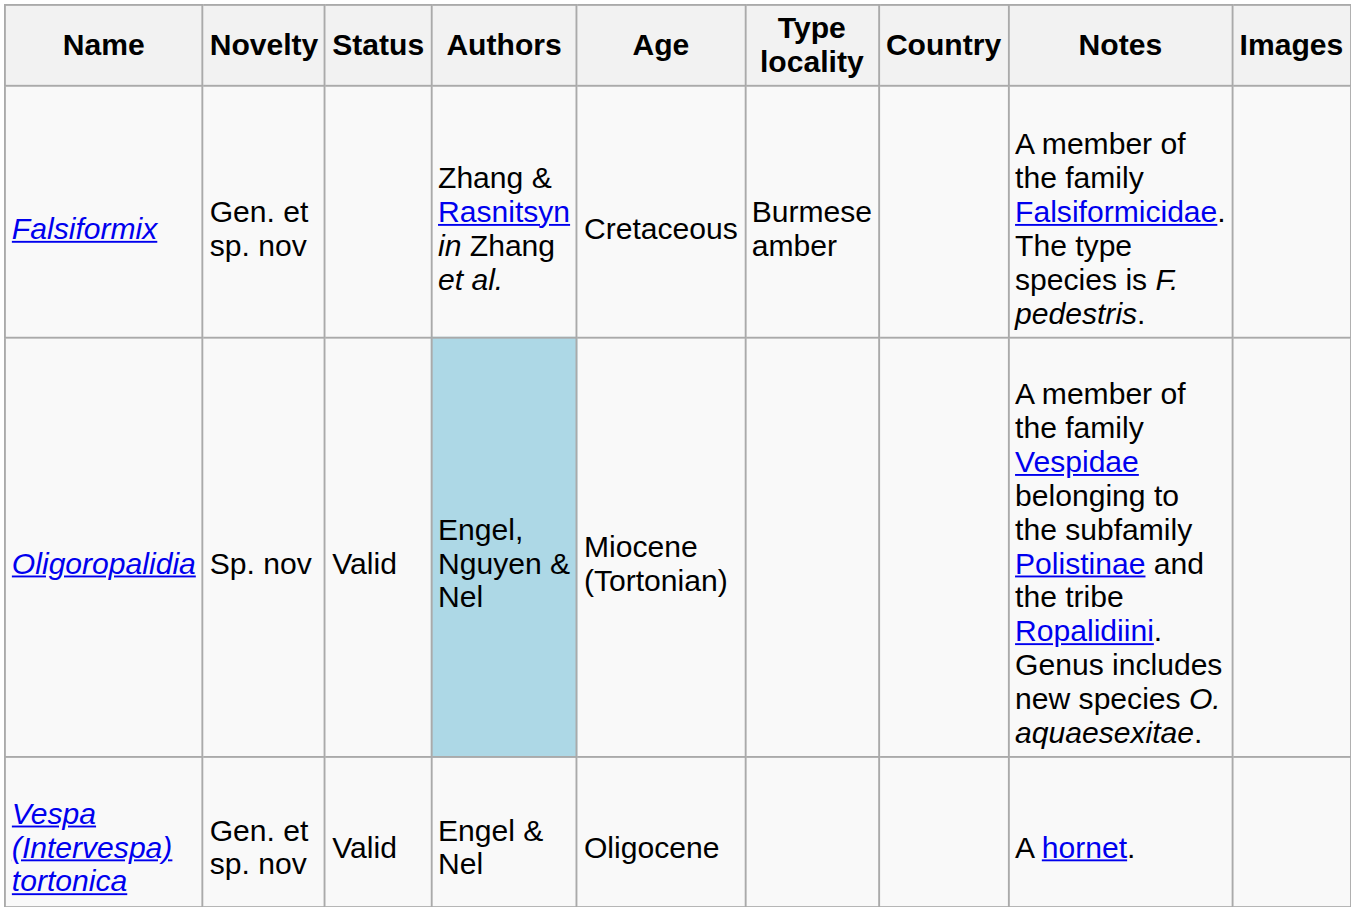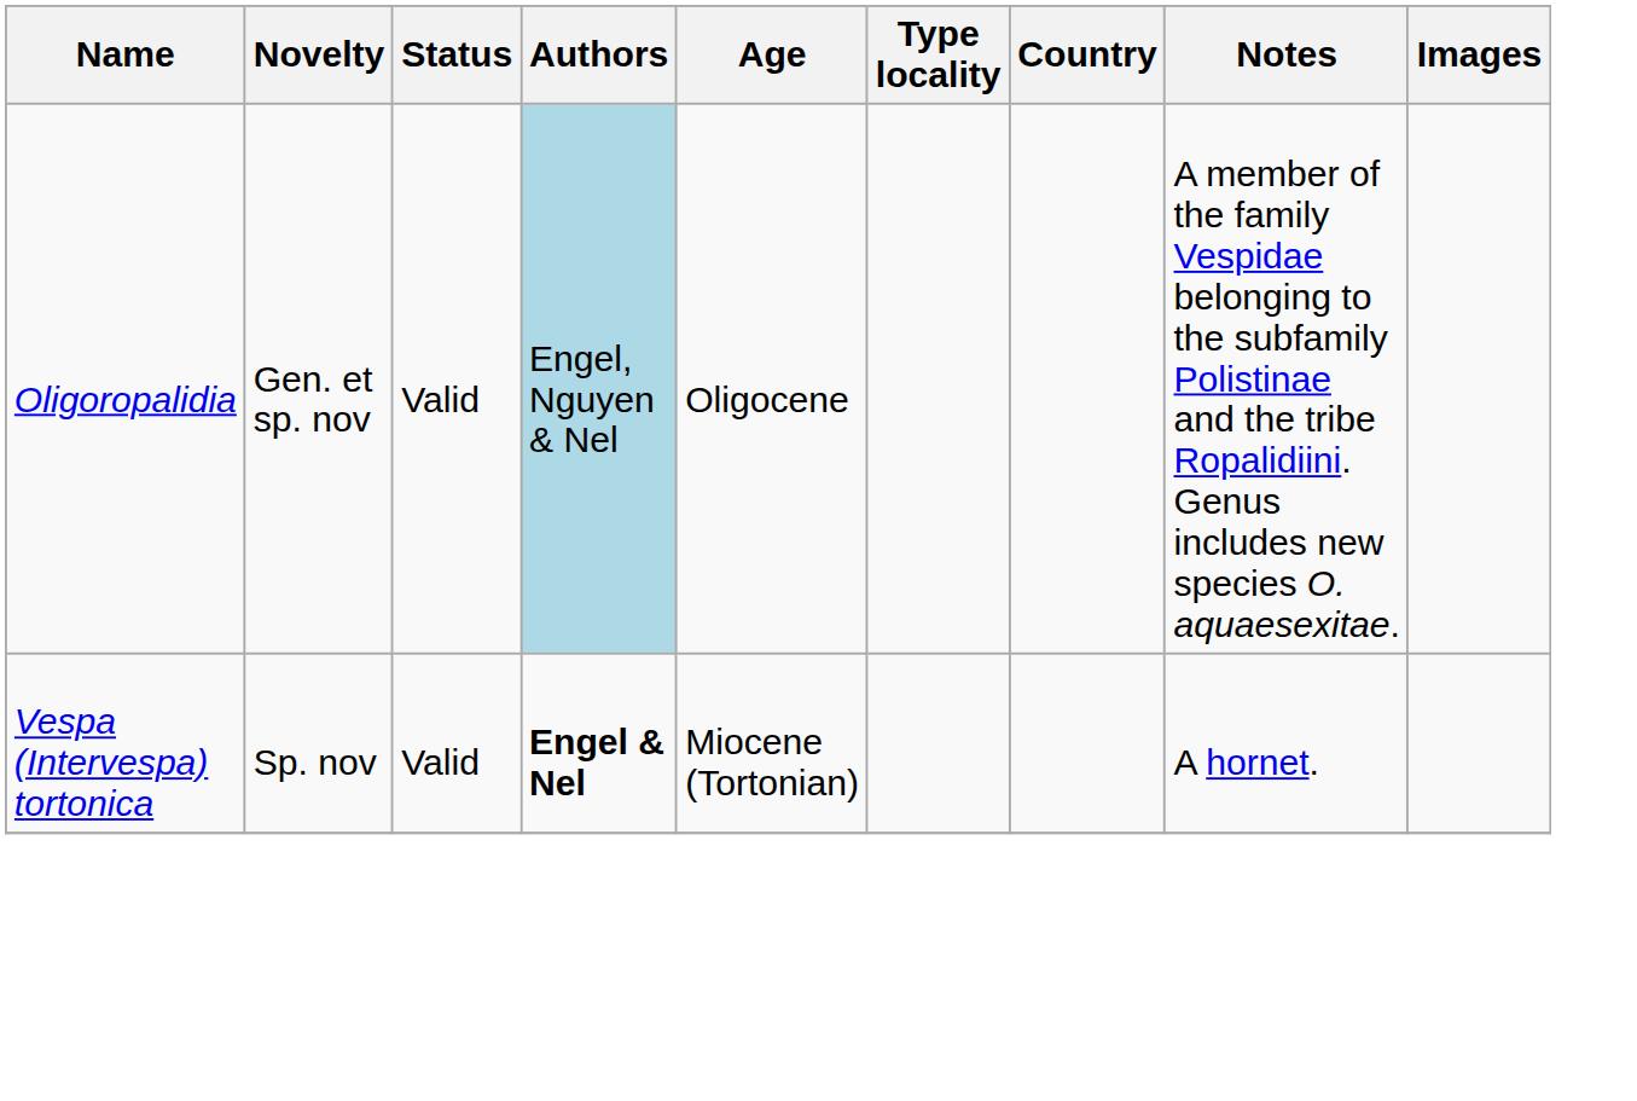 <table class="wikitable sortable" align="center" width="100%">
 <tr>
 <th>Name</th>
 <th>Novelty</th>
 <th>Status</th>
 <th>Authors</th>
 <th>Age</th>
 <th>Type locality</th>
 <th>Country</th>
 <th>Notes</th>
 <th>Images</th>
 </tr>
 <tr>
-<td><br><em><a href='#'>Falsiformix</a></em></td>
+<td><br><em><a href='#'>Oligoropalidia</a></em></td>
 <td><br>Gen. et sp. nov</td>
-<td></td>
-<td><br>Zhang & <a href='#'>Rasnitsyn</a> <em>in</em> Zhang <em>et al.</em></td>
-<td><br>Cretaceous</td>
-<td><br>Burmese amber</td>
-<td><br></td>
-<td><br>A member of the family <a href='#'>Falsiformicidae</a>. The type species is <em>F. pedestris</em>.</td>
-<td></td>
-</tr>
-<tr>
-<td><br><em><a href='#'>Oligoropalidia</a></em></td>
-<td><br>Sp. nov</td>
 <td><br>Valid</td>
 <td style="background: lightblue;"><br>Engel, Nguyen & Nel</td>
-<td><br>Miocene (Tortonian)</td>
+<td><br>Oligocene</td>
 <td></td>
 <td><br></td>
 <td><br>A member of the family <a href='#'>Vespidae</a> belonging to the subfamily <a href='#'>Polistinae</a> and the tribe <a href='#'>Ropalidiini</a>. Genus includes new species <em>O. aquaesexitae</em>.</td>
 <td></td>
 </tr>
 <tr>
 <td><br><em><a href='#'>Vespa (Intervespa) tortonica</a></em></td>
-<td><br>Gen. et sp. nov</td>
+<td><br>Sp. nov</td>
 <td><br>Valid</td>
-<td><br>Engel & Nel</td>
-<td><br>Oligocene</td>
+<td><strong><br>Engel & Nel</strong></td>
+<td><br>Miocene (Tortonian)</td>
 <td></td>
 <td><br></td>
 <td><br>A <a href='#'>hornet</a>.</td>
 <td></td>
 </tr>
 <tr>
 </tr>
 </table>
